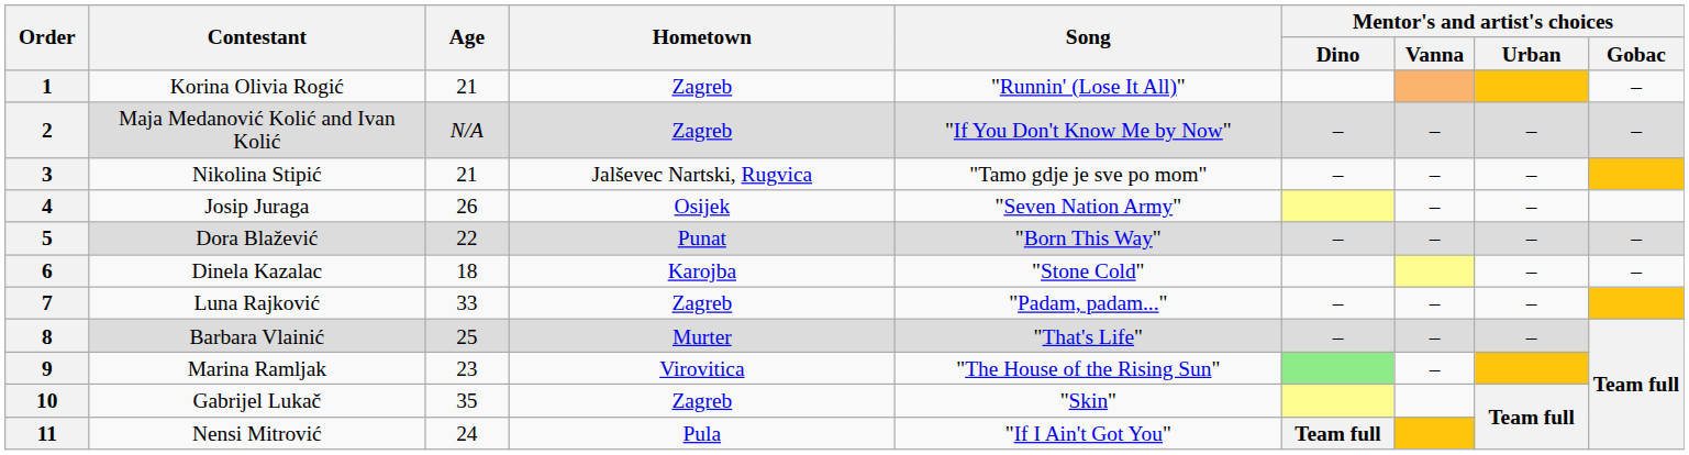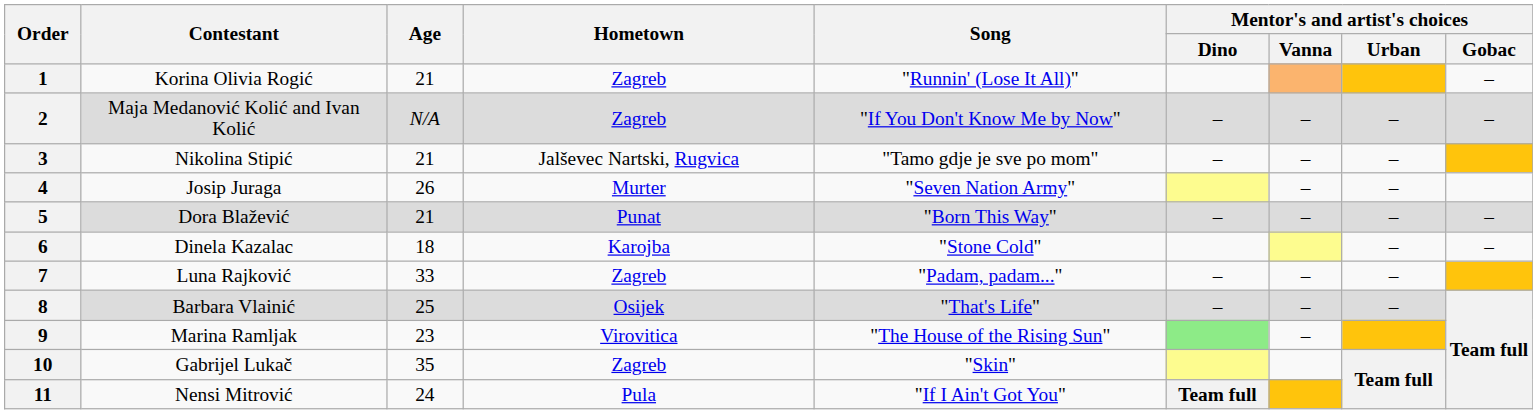 <table class="wikitable" style="text-align:center; line-height:17px; width:100%">
 <tr>
 <th rowspan="2" style="width:05%">Order</th>
 <th rowspan="2" style="width:20%">Contestant</th>
 <th rowspan="2" style="width:05%">Age</th>
 <th rowspan="2" style="width:23%">Hometown</th>
 <th rowspan="2" style="width:23%">Song</th>
 <th colspan="4" style="width:25%">Mentor's and artist's choices</th>
 </tr>
 <tr>
 <th>Dino</th>
 <th>Vanna</th>
 <th>Urban</th>
 <th>Gobac</th>
 </tr>
 <tr>
 <th>1</th>
 <td>Korina Olivia Rogić</td>
 <td>21</td>
 <td><a href='#'>Zagreb</a></td>
 <td>"<a href='#'>Runnin' (Lose It All)</a>"</td>
 <td></td>
 <td style="background:#fbb46e"></td>
 <td style="background:#ffc40c"></td>
 <td>–</td>
 </tr>
 <tr style="background:#DCDCDC">
 <th>2</th>
 <td>Maja Medanović Kolić and Ivan Kolić</td>
 <td><em>N/A</em></td>
 <td><a href='#'>Zagreb</a></td>
 <td>"<a href='#'>If You Don't Know Me by Now</a>"</td>
 <td>–</td>
 <td>–</td>
 <td>–</td>
 <td>–</td>
 </tr>
 <tr>
 <th>3</th>
 <td>Nikolina Stipić</td>
 <td>21</td>
 <td>Jalševec Nartski, <a href='#'>Rugvica</a></td>
 <td>"Tamo gdje je sve po mom"</td>
 <td>–</td>
 <td>–</td>
 <td>–</td>
 <td style="background:#ffc40c"></td>
 </tr>
 <tr>
 <th>4</th>
 <td>Josip Juraga</td>
 <td>26</td>
-<td><a href='#'>Osijek</a></td>
+<td><a href='#'>Murter</a></td>
 <td>"<a href='#'>Seven Nation Army</a>"</td>
 <td style="background:#fdfc8f"></td>
 <td>–</td>
 <td>–</td>
 <td></td>
 </tr>
 <tr style="background:#DCDCDC">
 <th>5</th>
 <td>Dora Blažević</td>
-<td>22</td>
+<td>21</td>
 <td><a href='#'>Punat</a></td>
 <td>"<a href='#'>Born This Way</a>"</td>
 <td>–</td>
 <td>–</td>
 <td>–</td>
 <td>–</td>
 </tr>
 <tr>
 <th>6</th>
 <td>Dinela Kazalac</td>
 <td>18</td>
 <td><a href='#'>Karojba</a></td>
 <td>"<a href='#'>Stone Cold</a>"</td>
 <td></td>
 <td style="background:#fdfc8f"></td>
 <td>–</td>
 <td>–</td>
 </tr>
 <tr>
 <th>7</th>
 <td>Luna Rajković</td>
 <td>33</td>
 <td><a href='#'>Zagreb</a></td>
 <td>"<a href='#'>Padam, padam...</a>"</td>
 <td>–</td>
 <td>–</td>
 <td>–</td>
 <td style="background:#ffc40c"></td>
 </tr>
 <tr style="background:#DCDCDC">
 <th>8</th>
 <td>Barbara Vlainić</td>
 <td>25</td>
-<td><a href='#'>Murter</a></td>
+<td><a href='#'>Osijek</a></td>
 <td>"<a href='#'>That's Life</a>"</td>
 <td>–</td>
 <td>–</td>
 <td>–</td>
 <th rowspan="5">Team full</th>
 </tr>
 <tr>
 <th>9</th>
 <td>Marina Ramljak</td>
 <td>23</td>
 <td><a href='#'>Virovitica</a></td>
 <td>"<a href='#'>The House of the Rising Sun</a>"</td>
 <td style="background:#8deb87"></td>
 <td>–</td>
 <td style="background:#ffc40c"></td>
 </tr>
 <tr>
 <th>10</th>
 <td>Gabrijel Lukač</td>
 <td>35</td>
 <td><a href='#'>Zagreb</a></td>
 <td>"<a href='#'>Skin</a>"</td>
 <td style="background:#fdfc8f"></td>
 <td></td>
 <th rowspan="2">Team full</th>
 </tr>
 <tr>
 <th>11</th>
 <td>Nensi Mitrović</td>
 <td>24</td>
 <td><a href='#'>Pula</a></td>
 <td>"<a href='#'>If I Ain't Got You</a>"</td>
 <th>Team full</th>
 <td style="background:#ffc40c"></td>
 </tr>
 </table>
